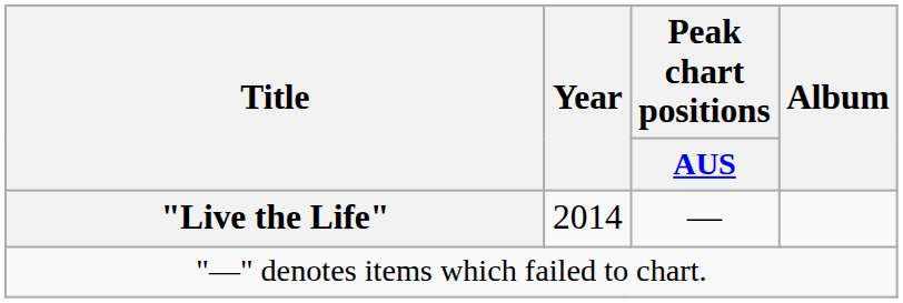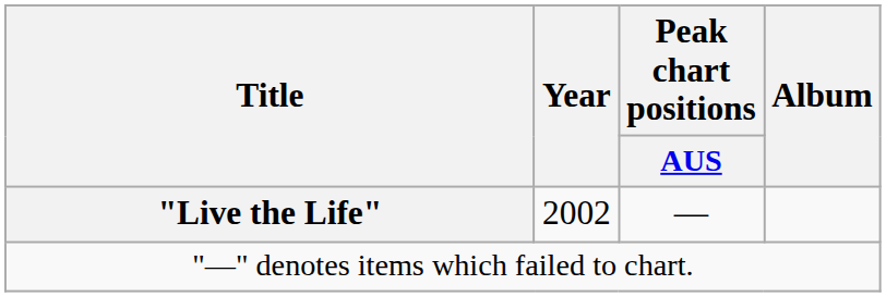 <table class="wikitable plainrowheaders" style="text-align:center;" border="1">
 <tr>
 <th scope="col" rowspan="2" style="width:15em;">Title</th>
 <th scope="col" rowspan="2">Year</th>
 <th scope="col" colspan="1">Peak chart positions</th>
 <th scope="col" rowspan="2">Album</th>
 </tr>
 <tr>
 <th scope="col" style="width:3em;font-size:90%;"><a href='#'>AUS</a><br></th>
 </tr>
 <tr>
 <th scope="row">"Live the Life"</th>
-<td>2014</td>
+<td>2002</td>
 <td>—</td>
 <td></td>
 </tr>
 <tr>
 <td colspan="4" style="font-size:90%">"—" denotes items which failed to chart.</td>
 </tr>
 </table>
